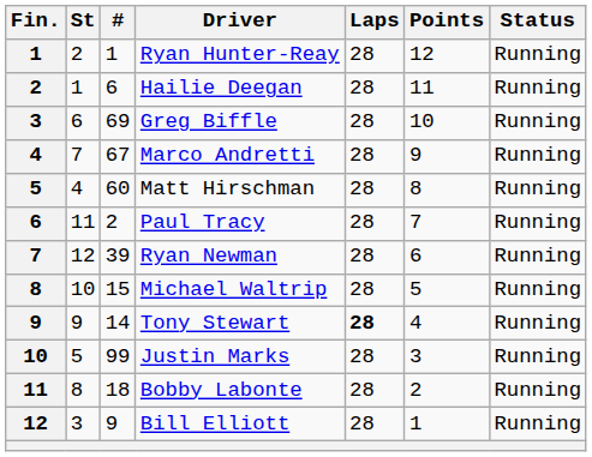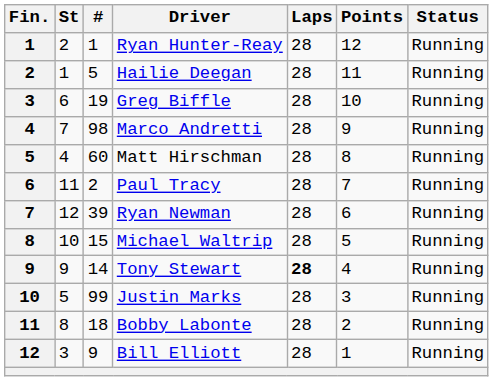 <table class="wikitable" style="font-size:95%">
 <tr>
 <th>Fin.</th>
 <th>St</th>
 <th>#</th>
 <th>Driver</th>
 <th>Laps</th>
 <th>Points</th>
 <th>Status</th>
 </tr>
 <tr>
 <th>1</th>
 <td>2</td>
 <td>1</td>
 <td><a href='#'>Ryan Hunter-Reay</a></td>
 <td>28</td>
 <td>12</td>
 <td>Running</td>
 </tr>
 <tr>
 <th>2</th>
 <td>1</td>
-<td>6</td>
+<td>5</td>
 <td><a href='#'>Hailie Deegan</a></td>
 <td>28</td>
 <td>11</td>
 <td>Running</td>
 </tr>
 <tr>
 <th>3</th>
 <td>6</td>
-<td>69</td>
+<td>19</td>
 <td><a href='#'>Greg Biffle</a></td>
 <td>28</td>
 <td>10</td>
 <td>Running</td>
 </tr>
 <tr>
 <th>4</th>
 <td>7</td>
-<td>67</td>
+<td>98</td>
 <td><a href='#'>Marco Andretti</a></td>
 <td>28</td>
 <td>9</td>
 <td>Running</td>
 </tr>
 <tr>
 <th>5</th>
 <td>4</td>
 <td>60</td>
 <td>Matt Hirschman</td>
 <td>28</td>
 <td>8</td>
 <td>Running</td>
 </tr>
 <tr>
 <th>6</th>
 <td>11</td>
 <td>2</td>
 <td><a href='#'>Paul Tracy</a></td>
 <td>28</td>
 <td>7</td>
 <td>Running</td>
 </tr>
 <tr>
 <th>7</th>
 <td>12</td>
 <td>39</td>
 <td><a href='#'>Ryan Newman</a></td>
 <td>28</td>
 <td>6</td>
 <td>Running</td>
 </tr>
 <tr>
 <th>8</th>
 <td>10</td>
 <td>15</td>
 <td><a href='#'>Michael Waltrip</a></td>
 <td>28</td>
 <td>5</td>
 <td>Running</td>
 </tr>
 <tr>
 <th>9</th>
 <td>9</td>
 <td>14</td>
 <td><a href='#'>Tony Stewart</a></td>
 <td><strong>28</strong></td>
 <td>4</td>
 <td>Running</td>
 </tr>
 <tr>
 <th>10</th>
 <td>5</td>
 <td>99</td>
 <td><a href='#'>Justin Marks</a></td>
 <td>28</td>
 <td>3</td>
 <td>Running</td>
 </tr>
 <tr>
 <th>11</th>
 <td>8</td>
 <td>18</td>
 <td><a href='#'>Bobby Labonte</a></td>
 <td>28</td>
 <td>2</td>
 <td>Running</td>
 </tr>
 <tr>
 <th>12</th>
 <td>3</td>
 <td>9</td>
 <td><a href='#'>Bill Elliott</a></td>
 <td>28</td>
 <td>1</td>
 <td>Running</td>
 </tr>
 <tr>
 <th colspan="9"></th>
 </tr>
 </table>
